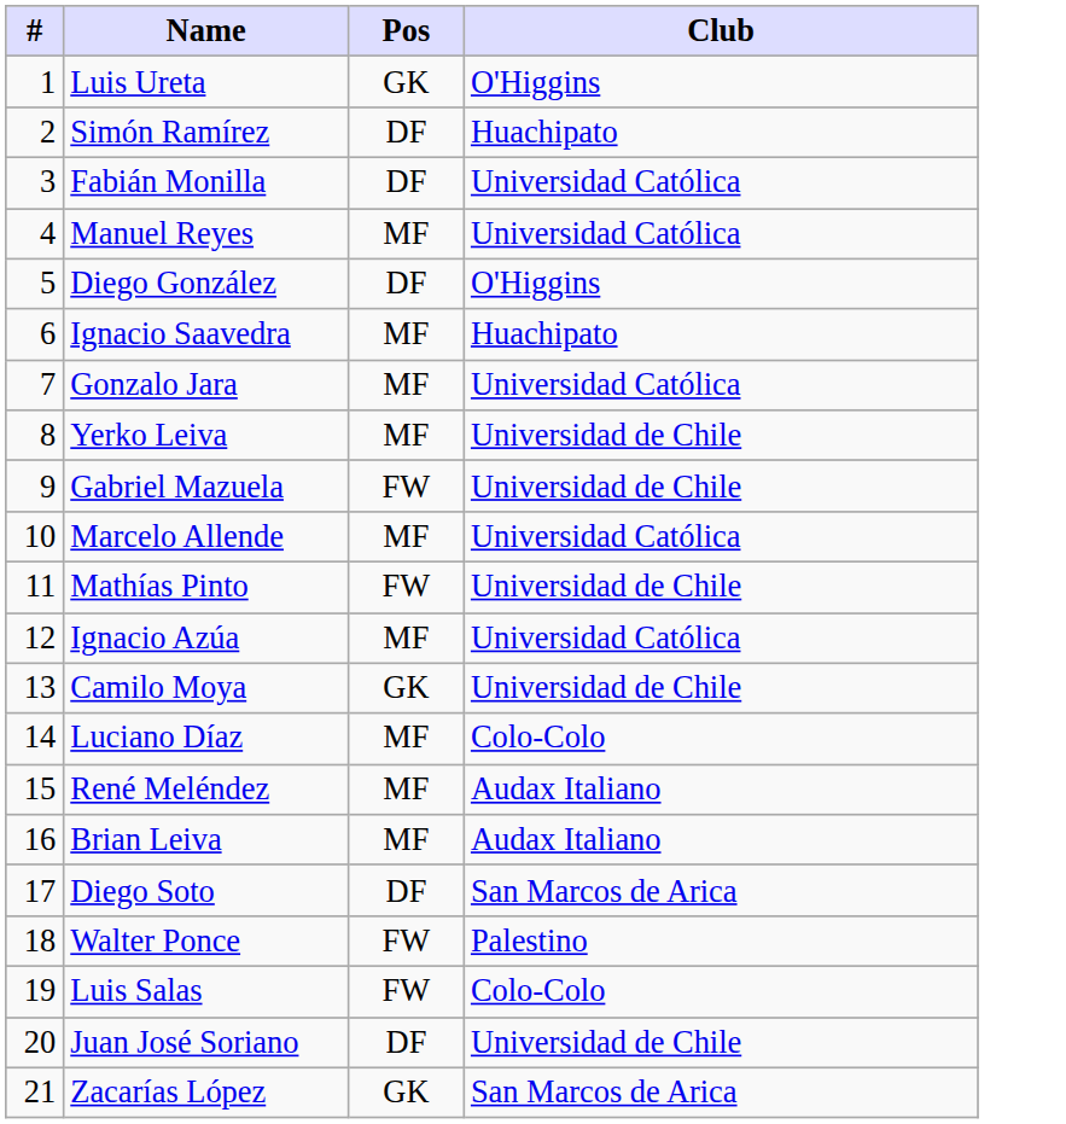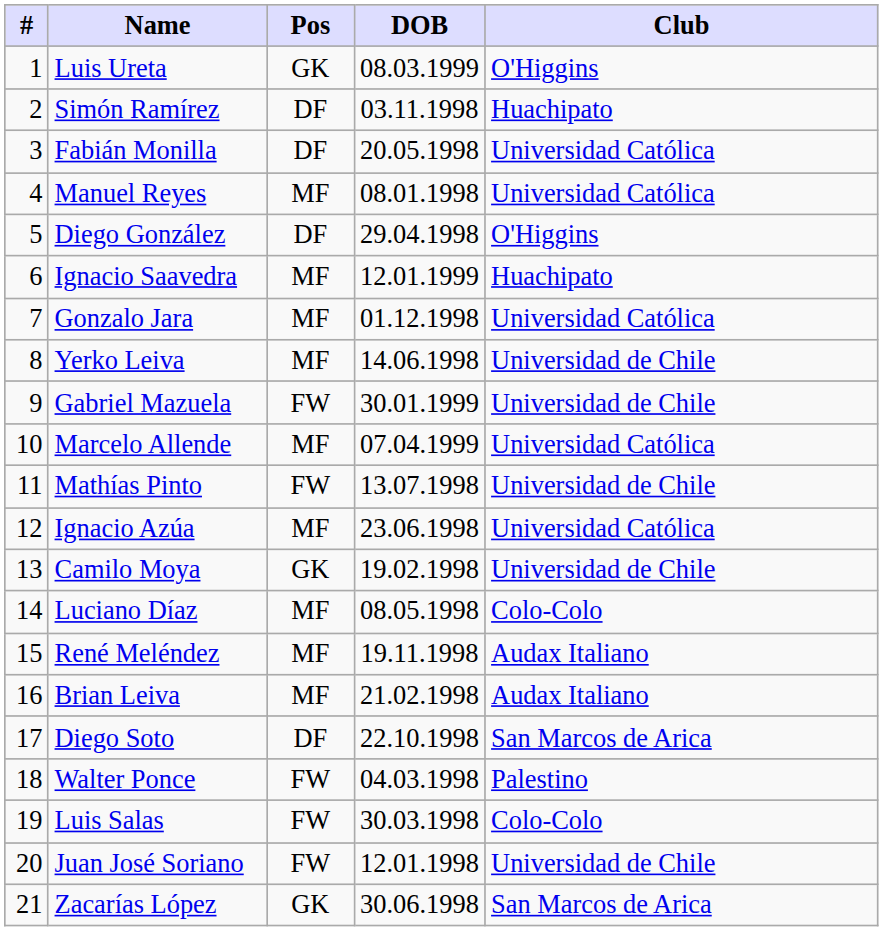 <table class="wikitable">
 <tr>
 <th style="background:#ddf; width:5%;"> # </th>
 <th style="background:#ddf; width:25%;">Name</th>
 <th style="background:#ddf; width:10%;">Pos</th>
+<th style="background:#ddf; width:15%;">DOB</th>
 <th style="background:#ddf; width:45%;">Club</th>
 </tr>
 <tr>
 <td style="text-align: right;">1</td>
 <td><a href='#'>Luis Ureta</a></td>
 <td style="text-align: center;">GK</td>
+<td style="text-align: center;">08.03.1999</td>
 <td><a href='#'>O'Higgins</a> </td>
 </tr>
 <tr>
 <td style="text-align: right;">2</td>
 <td><a href='#'>Simón Ramírez</a></td>
 <td style="text-align: center;">DF</td>
+<td style="text-align: center;">03.11.1998</td>
 <td><a href='#'>Huachipato</a> </td>
 </tr>
 <tr>
 <td style="text-align: right;">3</td>
 <td><a href='#'>Fabián Monilla</a></td>
 <td style="text-align: center;">DF</td>
+<td style="text-align: center;">20.05.1998</td>
 <td><a href='#'>Universidad Católica</a> </td>
 </tr>
 <tr>
 <td style="text-align: right;">4</td>
 <td><a href='#'>Manuel Reyes</a></td>
 <td style="text-align: center;">MF</td>
+<td style="text-align: center;">08.01.1998</td>
 <td><a href='#'>Universidad Católica</a> </td>
 </tr>
 <tr>
 <td style="text-align: right;">5</td>
 <td><a href='#'>Diego González</a></td>
 <td style="text-align: center;">DF</td>
+<td style="text-align: center;">29.04.1998</td>
 <td><a href='#'>O'Higgins</a> </td>
 </tr>
 <tr>
 <td style="text-align: right;">6</td>
 <td><a href='#'>Ignacio Saavedra</a></td>
 <td style="text-align: center;">MF</td>
+<td style="text-align: center;">12.01.1999</td>
 <td><a href='#'>Huachipato</a> </td>
 </tr>
 <tr>
 <td style="text-align: right;">7</td>
 <td><a href='#'>Gonzalo Jara</a></td>
 <td style="text-align: center;">MF</td>
+<td style="text-align: center;">01.12.1998</td>
 <td><a href='#'>Universidad Católica</a> </td>
 </tr>
 <tr>
 <td style="text-align: right;">8</td>
 <td><a href='#'>Yerko Leiva</a></td>
 <td style="text-align: center;">MF</td>
+<td style="text-align: center;">14.06.1998</td>
 <td><a href='#'>Universidad de Chile</a> </td>
 </tr>
 <tr>
 <td style="text-align: right;">9</td>
 <td><a href='#'>Gabriel Mazuela</a></td>
 <td style="text-align: center;">FW</td>
+<td style="text-align: center;">30.01.1999</td>
 <td><a href='#'>Universidad de Chile</a> </td>
 </tr>
 <tr>
 <td style="text-align: right;">10</td>
 <td><a href='#'>Marcelo Allende</a></td>
 <td style="text-align: center;">MF</td>
+<td style="text-align: center;">07.04.1999</td>
 <td><a href='#'>Universidad Católica</a> </td>
 </tr>
 <tr>
 <td style="text-align: right;">11</td>
 <td><a href='#'>Mathías Pinto</a></td>
 <td style="text-align: center;">FW</td>
+<td style="text-align: center;">13.07.1998</td>
 <td><a href='#'>Universidad de Chile</a> </td>
 </tr>
 <tr>
 <td style="text-align: right;">12</td>
 <td><a href='#'>Ignacio Azúa</a></td>
 <td style="text-align: center;">MF</td>
+<td style="text-align: center;">23.06.1998</td>
 <td><a href='#'>Universidad Católica</a> </td>
 </tr>
 <tr>
 <td style="text-align: right;">13</td>
 <td><a href='#'>Camilo Moya</a></td>
 <td style="text-align: center;">GK</td>
+<td style="text-align: center;">19.02.1998</td>
 <td><a href='#'>Universidad de Chile</a> </td>
 </tr>
 <tr>
 <td style="text-align: right;">14</td>
 <td><a href='#'>Luciano Díaz</a></td>
 <td style="text-align: center;">MF</td>
+<td style="text-align: center;">08.05.1998</td>
 <td><a href='#'>Colo-Colo</a> </td>
 </tr>
 <tr>
 <td style="text-align: right;">15</td>
 <td><a href='#'>René Meléndez</a></td>
 <td style="text-align: center;">MF</td>
+<td style="text-align: center;">19.11.1998</td>
 <td><a href='#'>Audax Italiano</a> </td>
 </tr>
 <tr>
 <td style="text-align: right;">16</td>
 <td><a href='#'>Brian Leiva</a></td>
 <td style="text-align: center;">MF</td>
+<td style="text-align: center;">21.02.1998</td>
 <td><a href='#'>Audax Italiano</a> </td>
 </tr>
 <tr>
 <td style="text-align: right;">17</td>
 <td><a href='#'>Diego Soto</a></td>
 <td style="text-align: center;">DF</td>
+<td style="text-align: center;">22.10.1998</td>
 <td><a href='#'>San Marcos de Arica</a> </td>
 </tr>
 <tr>
 <td style="text-align: right;">18</td>
 <td><a href='#'>Walter Ponce</a></td>
 <td style="text-align: center;">FW</td>
+<td style="text-align: center;">04.03.1998</td>
 <td><a href='#'>Palestino</a> </td>
 </tr>
 <tr>
 <td style="text-align: right;">19</td>
 <td><a href='#'>Luis Salas</a></td>
 <td style="text-align: center;">FW</td>
+<td style="text-align: center;">30.03.1998</td>
 <td><a href='#'>Colo-Colo</a> </td>
 </tr>
 <tr>
 <td style="text-align: right;">20</td>
 <td><a href='#'>Juan José Soriano</a></td>
-<td style="text-align: center;">DF</td>
+<td style="text-align: center;">FW</td>
+<td style="text-align: center;">12.01.1998</td>
 <td><a href='#'>Universidad de Chile</a> </td>
 </tr>
 <tr>
 <td style="text-align: right;">21</td>
 <td><a href='#'>Zacarías López</a></td>
 <td style="text-align: center;">GK</td>
+<td style="text-align: center;">30.06.1998</td>
 <td><a href='#'>San Marcos de Arica</a> </td>
 </tr>
 </table>
